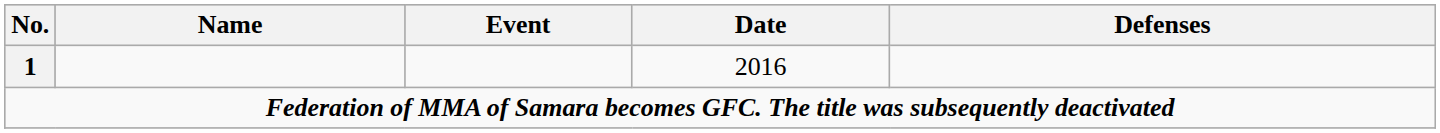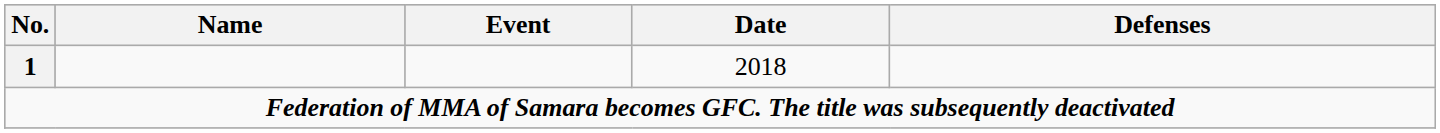 <table class="wikitable" width=100%>
 <tr>
 <th width=1%>No.</th>
 <th width=23%>Name</th>
 <th width=15%>Event</th>
 <th width=17%>Date</th>
 <th width=36%>Defenses</th>
 </tr>
 <tr>
 <th>1</th>
 <td align=left><br></td>
 <td align=center><br></td>
-<td align=center> 2016</td>
+<td align=center> 2018</td>
 <td><br></td>
 </tr>
 <tr>
 <td style="text-align:center;" colspan="5"><strong><em>Federation of MMA of Samara becomes GFC. The title was subsequently deactivated</em></strong></td>
 </tr>
 </table>
